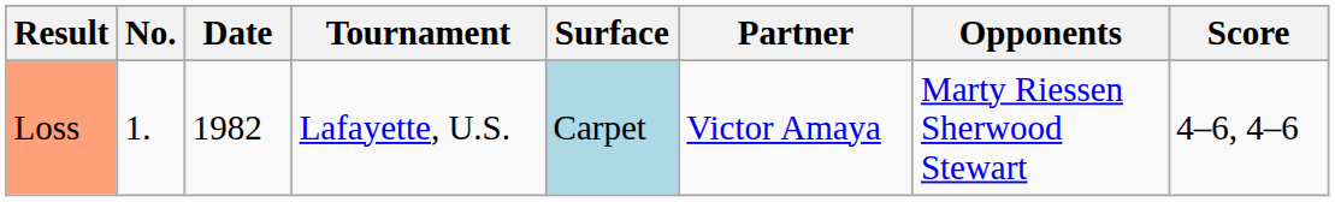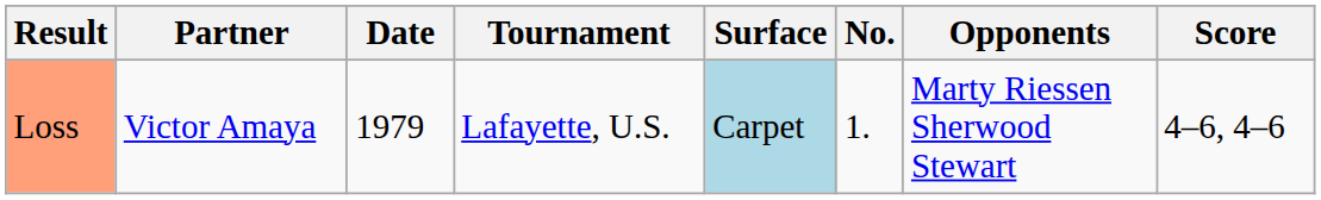 <table class="sortable wikitable">
 <tr>
 <th style="width:40px">Result</th>
-<th style="width:20px">No.</th>
+<th style="width:140px">Partner</th>
 <th style="width:50px">Date</th>
 <th style="width:130px">Tournament</th>
 <th style="width:55px">Surface</th>
-<th style="width:140px">Partner</th>
+<th style="width:20px">No.</th>
 <th style="width:140px">Opponents</th>
 <th style="width:90px" class="unsortable">Score</th>
 </tr>
 <tr>
 <td style="background:#ffa07a;">Loss</td>
-<td>1.</td>
-<td>1982</td>
+<td> <a href='#'>Victor Amaya</a></td>
+<td>1979</td>
 <td><a href='#'>Lafayette</a>, U.S.</td>
 <td style="background: lightblue;">Carpet</td>
-<td> <a href='#'>Victor Amaya</a></td>
+<td>1.</td>
 <td> <a href='#'>Marty Riessen</a><br> <a href='#'>Sherwood Stewart</a></td>
 <td>4–6, 4–6</td>
 </tr>
 </table>
